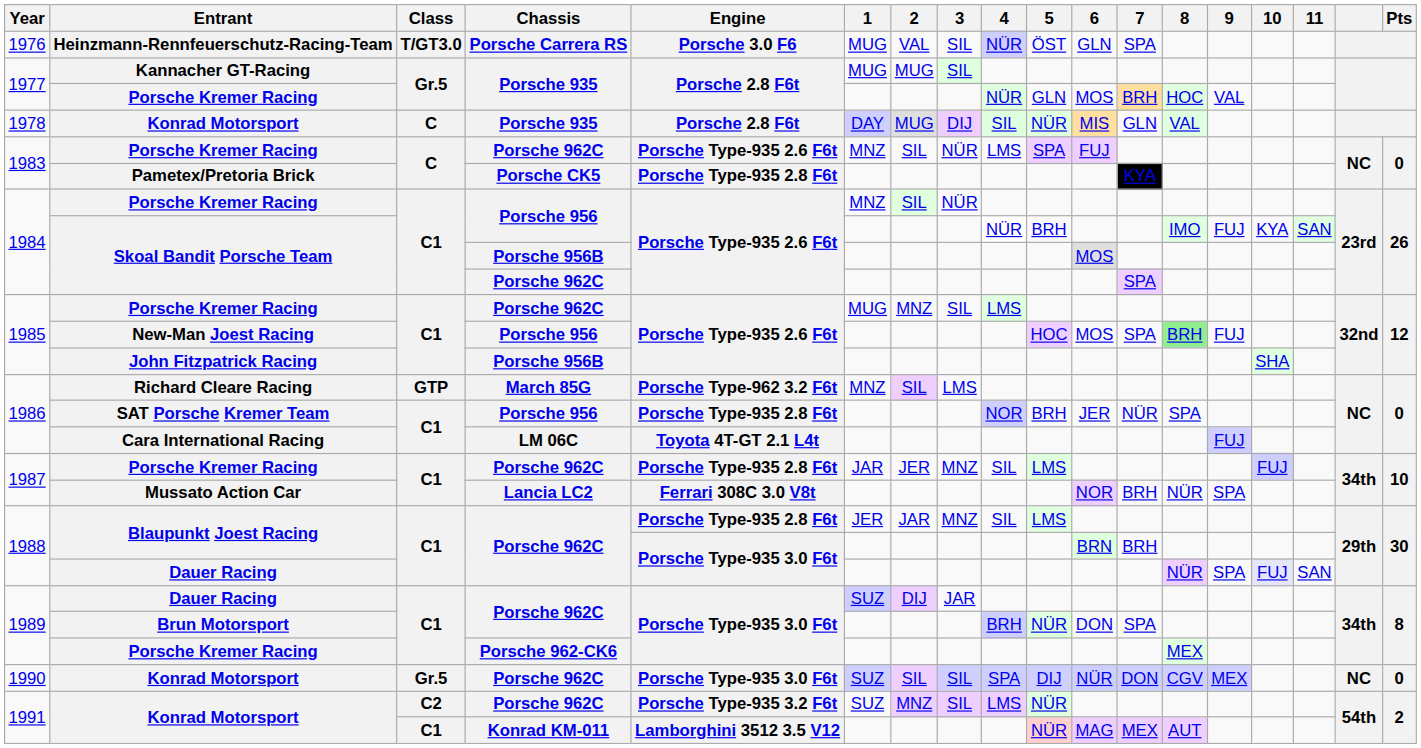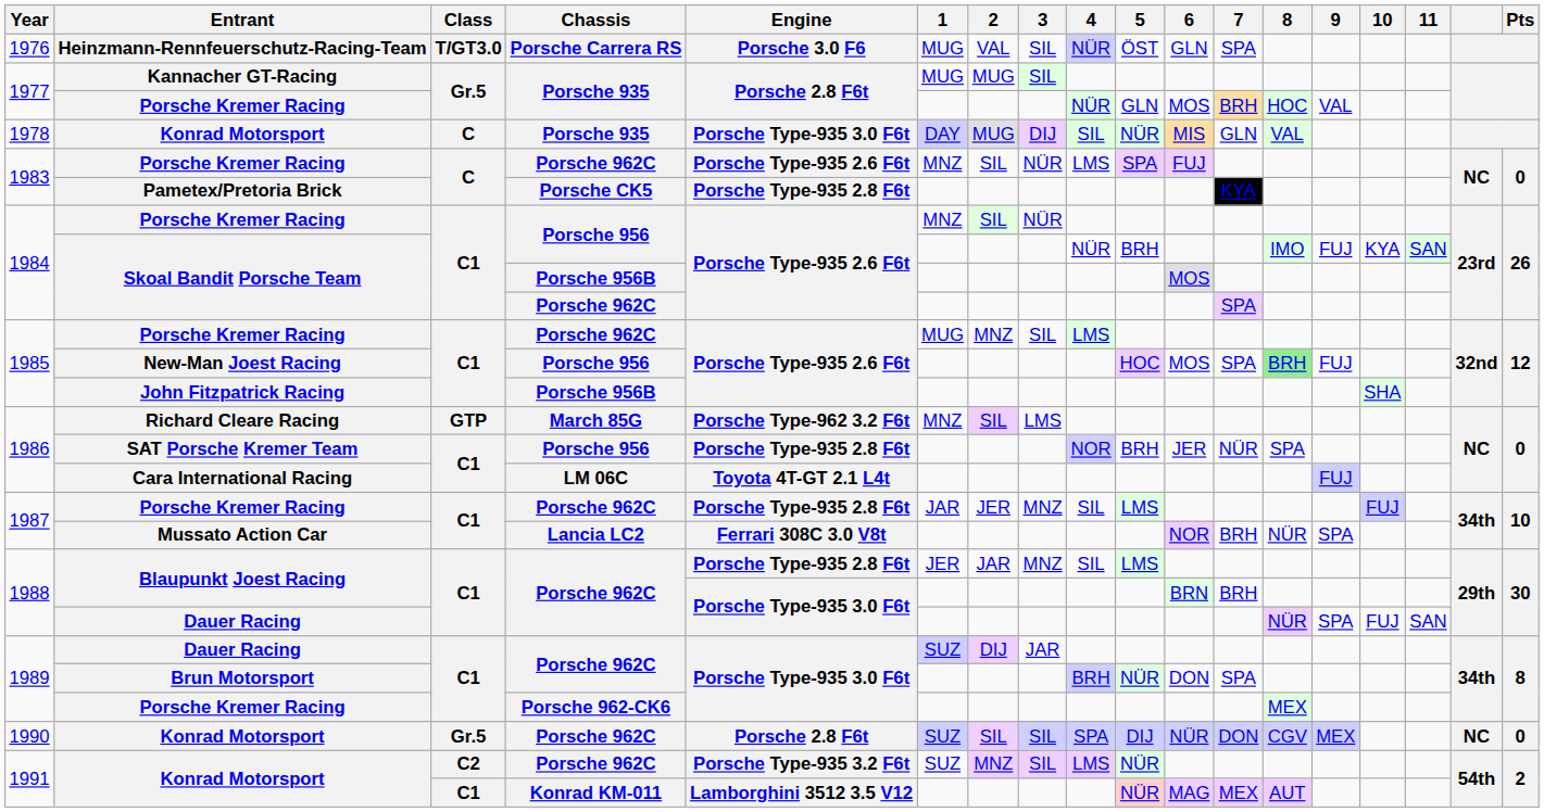 <table class="wikitable" style="text-align:center; font-size:90%">
 <tr>
 <th>Year</th>
 <th>Entrant</th>
 <th>Class</th>
 <th>Chassis</th>
 <th>Engine</th>
 <th>1</th>
 <th>2</th>
 <th>3</th>
 <th>4</th>
 <th>5</th>
 <th>6</th>
 <th>7</th>
 <th>8</th>
 <th>9</th>
 <th>10</th>
 <th>11</th>
 <th></th>
 <th>Pts</th>
 </tr>
 <tr>
 <td><a href='#'>1976</a></td>
 <th>Heinzmann-Rennfeuerschutz-Racing-Team</th>
 <th>T/GT3.0</th>
 <th><a href='#'>Porsche Carrera RS</a></th>
 <th><a href='#'>Porsche</a> 3.0 <a href='#'>F6</a></th>
 <td><a href='#'>MUG</a></td>
 <td><a href='#'>VAL</a></td>
 <td><a href='#'>SIL</a></td>
 <td style="background:#CFCFFF;"><a href='#'>NÜR</a><br></td>
 <td><a href='#'>ÖST</a></td>
 <td><a href='#'>GLN</a></td>
 <td><a href='#'>SPA</a></td>
 <td></td>
 <td></td>
 <td></td>
 <td></td>
 <th colspan=2></th>
 </tr>
 <tr>
 <td rowspan=2><a href='#'>1977</a></td>
 <th>Kannacher GT-Racing</th>
 <th rowspan=2>Gr.5</th>
 <th rowspan=2><a href='#'>Porsche 935</a></th>
 <th rowspan=2><a href='#'>Porsche</a> 2.8 <a href='#'>F6</a><a href='#'>t</a></th>
 <td><a href='#'>MUG</a></td>
 <td><a href='#'>MUG</a></td>
 <td style="background:#DFFFDF;"><a href='#'>SIL</a><br></td>
 <td></td>
 <td></td>
 <td></td>
 <td></td>
 <td></td>
 <td></td>
 <td></td>
 <td></td>
 <th rowspan=2 colspan=2></th>
 </tr>
 <tr>
 <th><a href='#'>Porsche Kremer Racing</a></th>
 <td></td>
 <td></td>
 <td></td>
 <td style="background:#DFFFDF;"><a href='#'>NÜR</a><br></td>
 <td><a href='#'>GLN</a></td>
 <td><a href='#'>MOS</a></td>
 <td style="background:#FFDF9F;"><a href='#'>BRH</a><br></td>
 <td style="background:#DFFFDF;"><a href='#'>HOC</a><br></td>
 <td><a href='#'>VAL</a></td>
 <td></td>
 <td></td>
 </tr>
 <tr>
 <td><a href='#'>1978</a></td>
 <th><a href='#'>Konrad Motorsport</a></th>
 <th>C</th>
 <th><a href='#'>Porsche 935</a></th>
-<th><a href='#'>Porsche</a> 2.8 <a href='#'>F6</a><a href='#'>t</a></th>
+<th><a href='#'>Porsche</a> Type-935 3.0 <a href='#'>F6</a><a href='#'>t</a></th>
 <td style="background:#CFCFFF;"><a href='#'>DAY</a><br></td>
 <td style="background:#DFDFDF;"><a href='#'>MUG</a><br></td>
 <td style="background:#EFCFFF;"><a href='#'>DIJ</a><br></td>
 <td style="background:#DFFFDF;"><a href='#'>SIL</a><br></td>
 <td style="background:#DFFFDF;"><a href='#'>NÜR</a><br></td>
 <td style="background:#FFDF9F;"><a href='#'>MIS</a><br></td>
 <td><a href='#'>GLN</a></td>
 <td style="background:#DFFFDF;"><a href='#'>VAL</a><br></td>
 <td></td>
 <td></td>
 <td></td>
 <th colspan=2></th>
 </tr>
 <tr>
 <td rowspan=2><a href='#'>1983</a></td>
 <th><a href='#'>Porsche Kremer Racing</a></th>
 <th rowspan=2>C</th>
 <th><a href='#'>Porsche 962C</a></th>
 <th><a href='#'>Porsche</a> Type-935 2.6 <a href='#'>F6</a><a href='#'>t</a></th>
 <td><a href='#'>MNZ</a></td>
 <td><a href='#'>SIL</a></td>
 <td><a href='#'>NÜR</a></td>
 <td><a href='#'>LMS</a></td>
 <td style="background:#EFCFFF;"><a href='#'>SPA</a><br></td>
 <td style="background:#EFCFFF;"><a href='#'>FUJ</a><br></td>
 <td></td>
 <td></td>
 <td></td>
 <td></td>
 <td></td>
 <th rowspan=2>NC</th>
 <th rowspan=2>0</th>
 </tr>
 <tr>
 <th>Pametex/Pretoria Brick</th>
 <th><a href='#'>Porsche CK5</a></th>
 <th><a href='#'>Porsche</a> Type-935 2.8 <a href='#'>F6</a><a href='#'>t</a></th>
 <td></td>
 <td></td>
 <td></td>
 <td></td>
 <td></td>
 <td></td>
 <td style="background:#000; color:#fff;"><a href='#'><span>KYA</span></a><br></td>
 <td></td>
 <td></td>
 <td></td>
 <td></td>
 </tr>
 <tr>
 <td rowspan=4><a href='#'>1984</a></td>
 <th><a href='#'>Porsche Kremer Racing</a></th>
 <th rowspan=4>C1</th>
 <th rowspan=2><a href='#'>Porsche 956</a></th>
 <th rowspan=4><a href='#'>Porsche</a> Type-935 2.6 <a href='#'>F6</a><a href='#'>t</a></th>
 <td><a href='#'>MNZ</a></td>
 <td style="background:#DFFFDF;"><a href='#'>SIL</a><br></td>
 <td><a href='#'>NÜR</a></td>
 <td></td>
 <td></td>
 <td></td>
 <td></td>
 <td></td>
 <td></td>
 <td></td>
 <td></td>
 <th rowspan=4>23rd</th>
 <th rowspan=4>26</th>
 </tr>
 <tr>
 <th rowspan=3><a href='#'>Skoal Bandit</a> <a href='#'>Porsche Team</a></th>
 <td></td>
 <td></td>
 <td></td>
 <td style="background:#FFFFFF;"><a href='#'>NÜR</a><br></td>
 <td><a href='#'>BRH</a></td>
 <td></td>
 <td></td>
 <td style="background:#DFFFDF;"><a href='#'>IMO</a><br></td>
 <td><a href='#'>FUJ</a></td>
 <td><a href='#'>KYA</a></td>
 <td style="background:#DFFFDF;"><a href='#'>SAN</a><br></td>
 </tr>
 <tr>
 <th><a href='#'>Porsche 956B</a></th>
 <td></td>
 <td></td>
 <td></td>
 <td></td>
 <td></td>
 <td style="background:#DFDFDF;"><a href='#'>MOS</a><br></td>
 <td></td>
 <td></td>
 <td></td>
 <td></td>
 <td></td>
 </tr>
 <tr>
 <th><a href='#'>Porsche 962C</a></th>
 <td></td>
 <td></td>
 <td></td>
 <td></td>
 <td></td>
 <td></td>
 <td style="background:#EFCFFF;"><a href='#'>SPA</a><br></td>
 <td></td>
 <td></td>
 <td></td>
 <td></td>
 </tr>
 <tr>
 <td rowspan=3><a href='#'>1985</a></td>
 <th><a href='#'>Porsche Kremer Racing</a></th>
 <th rowspan=3>C1</th>
 <th><a href='#'>Porsche 962C</a></th>
 <th rowspan=3><a href='#'>Porsche</a> Type-935 2.6 <a href='#'>F6</a><a href='#'>t</a></th>
 <td><a href='#'>MUG</a></td>
 <td><a href='#'>MNZ</a></td>
 <td><a href='#'>SIL</a></td>
 <td style="background:#DFFFDF;"><a href='#'>LMS</a><br></td>
 <td></td>
 <td></td>
 <td></td>
 <td></td>
 <td></td>
 <td></td>
 <td></td>
 <th rowspan=3>32nd</th>
 <th rowspan=3>12</th>
 </tr>
 <tr>
 <th>New-Man <a href='#'>Joest Racing</a></th>
 <th><a href='#'>Porsche 956</a></th>
 <td></td>
 <td></td>
 <td></td>
 <td></td>
 <td style="background:#EFCFFF;"><a href='#'>HOC</a><br></td>
 <td><a href='#'>MOS</a></td>
 <td><a href='#'>SPA</a></td>
 <td style="background: lightgreen;"><a href='#'>BRH</a></td>
 <td><a href='#'>FUJ</a></td>
 <td></td>
 <td></td>
 </tr>
 <tr>
 <th><a href='#'>John Fitzpatrick Racing</a></th>
 <th><a href='#'>Porsche 956B</a></th>
 <td></td>
 <td></td>
 <td></td>
 <td></td>
 <td></td>
 <td></td>
 <td></td>
 <td></td>
 <td></td>
 <td style="background:#DFFFDF;"><a href='#'>SHA</a><br></td>
 <td></td>
 </tr>
 <tr>
 <td rowspan=3><a href='#'>1986</a></td>
 <th>Richard Cleare Racing</th>
 <th>GTP</th>
 <th><a href='#'>March 85G</a></th>
 <th><a href='#'>Porsche</a> Type-962 3.2 <a href='#'>F6</a><a href='#'>t</a></th>
 <td><a href='#'>MNZ</a></td>
 <td style="background:#EFCFFF;"><a href='#'>SIL</a><br></td>
 <td><a href='#'>LMS</a></td>
 <td></td>
 <td></td>
 <td></td>
 <td></td>
 <td></td>
 <td></td>
 <td></td>
 <td></td>
 <th rowspan=3>NC</th>
 <th rowspan=3>0</th>
 </tr>
 <tr>
 <th>SAT <a href='#'>Porsche</a> <a href='#'>Kremer Team</a></th>
 <th rowspan=2>C1</th>
 <th><a href='#'>Porsche 956</a></th>
 <th><a href='#'>Porsche</a> Type-935 2.8 <a href='#'>F6</a><a href='#'>t</a></th>
 <td></td>
 <td></td>
 <td></td>
 <td style="background:#CFCFFF;"><a href='#'>NOR</a><br></td>
 <td><a href='#'>BRH</a></td>
 <td><a href='#'>JER</a></td>
 <td><a href='#'>NÜR</a></td>
 <td><a href='#'>SPA</a></td>
 <td></td>
 <td></td>
 <td></td>
 </tr>
 <tr>
 <th>Cara International Racing</th>
 <th>LM 06C</th>
 <th><a href='#'>Toyota</a> 4T-GT 2.1 <a href='#'>L4</a><a href='#'>t</a></th>
 <td></td>
 <td></td>
 <td></td>
 <td></td>
 <td></td>
 <td></td>
 <td></td>
 <td></td>
 <td style="background:#CFCFFF;"><a href='#'>FUJ</a><br></td>
 <td></td>
 <td></td>
 </tr>
 <tr>
 <td rowspan=2><a href='#'>1987</a></td>
 <th><a href='#'>Porsche Kremer Racing</a></th>
 <th rowspan=2>C1</th>
 <th><a href='#'>Porsche 962C</a></th>
 <th><a href='#'>Porsche</a> Type-935 2.8 <a href='#'>F6</a><a href='#'>t</a></th>
 <td><a href='#'>JAR</a></td>
 <td><a href='#'>JER</a></td>
 <td><a href='#'>MNZ</a></td>
 <td><a href='#'>SIL</a></td>
 <td style="background:#DFFFDF;"><a href='#'>LMS</a><br></td>
 <td></td>
 <td></td>
 <td></td>
 <td></td>
 <td style="background:#CFCFFF;"><a href='#'>FUJ</a><br></td>
 <td></td>
 <th rowspan=2>34th</th>
 <th rowspan=2>10</th>
 </tr>
 <tr>
 <th>Mussato Action Car</th>
 <th><a href='#'>Lancia LC2</a></th>
 <th><a href='#'>Ferrari</a> 308C 3.0 <a href='#'>V8</a><a href='#'>t</a></th>
 <td></td>
 <td></td>
 <td></td>
 <td></td>
 <td></td>
 <td style="background:#EFCFFF;"><a href='#'>NOR</a><br></td>
 <td><a href='#'>BRH</a></td>
 <td><a href='#'>NÜR</a></td>
 <td><a href='#'>SPA</a></td>
 <td></td>
 <td></td>
 </tr>
 <tr>
 <td rowspan=3><a href='#'>1988</a></td>
 <th rowspan=2><a href='#'>Blaupunkt</a> <a href='#'>Joest Racing</a></th>
 <th rowspan=3>C1</th>
 <th rowspan=3><a href='#'>Porsche 962C</a></th>
 <th><a href='#'>Porsche</a> Type-935 2.8 <a href='#'>F6</a><a href='#'>t</a></th>
 <td><a href='#'>JER</a></td>
 <td><a href='#'>JAR</a></td>
 <td><a href='#'>MNZ</a></td>
 <td><a href='#'>SIL</a></td>
 <td style="background:#DFFFDF;"><a href='#'>LMS</a><br></td>
 <td></td>
 <td></td>
 <td></td>
 <td></td>
 <td></td>
 <td></td>
 <th rowspan=3>29th</th>
 <th rowspan=3>30</th>
 </tr>
 <tr>
 <th rowspan=2><a href='#'>Porsche</a> Type-935 3.0 <a href='#'>F6</a><a href='#'>t</a></th>
 <td></td>
 <td></td>
 <td></td>
 <td></td>
 <td></td>
 <td style="background:#DFFFDF;"><a href='#'>BRN</a><br></td>
 <td><a href='#'>BRH</a></td>
 <td></td>
 <td></td>
 <td></td>
 <td></td>
 </tr>
 <tr>
 <th><a href='#'>Dauer Racing</a></th>
 <td></td>
 <td></td>
 <td></td>
 <td></td>
 <td></td>
 <td></td>
 <td></td>
 <td style="background:#EFCFFF;"><a href='#'>NÜR</a><br></td>
 <td><a href='#'>SPA</a></td>
-<td style="background: lavender;"><a href='#'>FUJ</a></td>
+<td><a href='#'>FUJ</a></td>
 <td><a href='#'>SAN</a></td>
 </tr>
 <tr>
 <td rowspan=3><a href='#'>1989</a></td>
 <th><a href='#'>Dauer Racing</a></th>
 <th rowspan=3>C1</th>
 <th rowspan=2><a href='#'>Porsche 962C</a></th>
 <th rowspan=3><a href='#'>Porsche</a> Type-935 3.0 <a href='#'>F6</a><a href='#'>t</a></th>
 <td style="background:#CFCFFF;"><a href='#'>SUZ</a><br></td>
 <td style="background:#EFCFFF;"><a href='#'>DIJ</a><br></td>
 <td><a href='#'>JAR</a></td>
 <td></td>
 <td></td>
 <td></td>
 <td></td>
 <td></td>
 <td></td>
 <td></td>
 <td></td>
 <th rowspan=3>34th</th>
 <th rowspan=3>8</th>
 </tr>
 <tr>
 <th><a href='#'>Brun Motorsport</a></th>
 <td></td>
 <td></td>
 <td></td>
 <td style="background:#CFCFFF;"><a href='#'>BRH</a><br></td>
 <td style="background:#DFFFDF;"><a href='#'>NÜR</a><br></td>
 <td><a href='#'>DON</a></td>
 <td><a href='#'>SPA</a></td>
 <td></td>
 <td></td>
 <td></td>
 <td></td>
 </tr>
 <tr>
 <th><a href='#'>Porsche Kremer Racing</a></th>
 <th><a href='#'>Porsche 962-CK6</a></th>
 <td></td>
 <td></td>
 <td></td>
 <td></td>
 <td></td>
 <td></td>
 <td></td>
 <td style="background:#DFFFDF;"><a href='#'>MEX</a><br></td>
 <td></td>
 <td></td>
 <td></td>
 </tr>
 <tr>
 <td><a href='#'>1990</a></td>
 <th><a href='#'>Konrad Motorsport</a></th>
 <th>Gr.5</th>
 <th><a href='#'>Porsche 962C</a></th>
-<th><a href='#'>Porsche</a> Type-935 3.0 <a href='#'>F6</a><a href='#'>t</a></th>
+<th><a href='#'>Porsche</a> 2.8 <a href='#'>F6</a><a href='#'>t</a></th>
 <td style="background:#CFCFFF;"><a href='#'>SUZ</a><br></td>
 <td style="background:#EFCFFF;"><a href='#'>SIL</a><br></td>
 <td style="background:#CFCFFF;"><a href='#'>SIL</a><br></td>
 <td style="background:#CFCFFF;"><a href='#'>SPA</a><br></td>
 <td style="background:#CFCFFF;"><a href='#'>DIJ</a><br></td>
 <td style="background:#CFCFFF;"><a href='#'>NÜR</a><br></td>
 <td style="background:#CFCFFF;"><a href='#'>DON</a><br></td>
 <td style="background:#CFCFFF;"><a href='#'>CGV</a><br></td>
 <td style="background:#CFCFFF;"><a href='#'>MEX</a><br></td>
 <td></td>
 <td></td>
 <th>NC</th>
 <th>0</th>
 </tr>
 <tr>
 <td rowspan=2><a href='#'>1991</a></td>
 <th rowspan=2><a href='#'>Konrad Motorsport</a></th>
 <th>C2</th>
 <th><a href='#'>Porsche 962C</a></th>
 <th><a href='#'>Porsche</a> Type-935 3.2 <a href='#'>F6</a><a href='#'>t</a></th>
 <td><a href='#'>SUZ</a></td>
 <td style="background:#EFCFFF;"><a href='#'>MNZ</a><br></td>
 <td style="background:#EFCFFF;"><a href='#'>SIL</a><br></td>
 <td style="background:#EFCFFF;"><a href='#'>LMS</a><br></td>
 <td style="background:#DFFFDF;"><a href='#'>NÜR</a><br></td>
 <td></td>
 <td></td>
 <td></td>
 <td></td>
 <td></td>
 <td></td>
 <th rowspan=2>54th</th>
 <th rowspan=2>2</th>
 </tr>
 <tr>
 <th>C1</th>
 <th><a href='#'>Konrad KM-011</a></th>
 <th><a href='#'>Lamborghini</a> 3512 3.5 <a href='#'>V12</a></th>
 <td></td>
 <td></td>
 <td></td>
 <td></td>
 <td style="background:#FFCFCF;"><a href='#'>NÜR</a><br></td>
 <td style="background:#EFCFFF;"><a href='#'>MAG</a><br></td>
 <td style="background:#EFCFFF;"><a href='#'>MEX</a><br></td>
 <td style="background:#EFCFFF;"><a href='#'>AUT</a><br></td>
 <td></td>
 <td></td>
 <td></td>
 </tr>
 </table>
